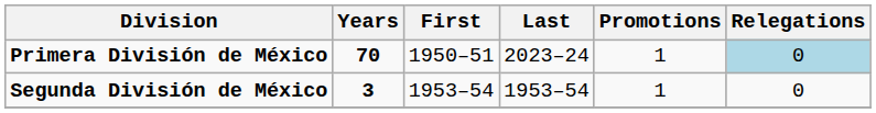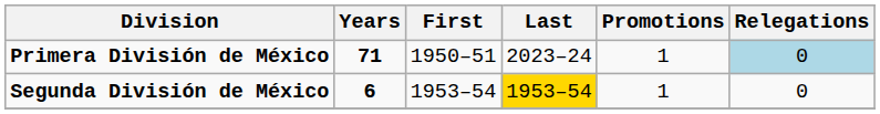 <table class="wikitable sortable" style="font-size:90%; text-align: center;">
 <tr>
 <th>Division</th>
 <th>Years</th>
 <th>First</th>
 <th>Last</th>
 <th>Promotions</th>
 <th>Relegations</th>
 </tr>
 <tr>
 <td align=center><strong>Primera División de México</strong></td>
-<td><strong>70</strong></td>
+<td><strong>71</strong></td>
 <td>1950–51</td>
 <td>2023–24</td>
 <td> 1</td>
 <td style="background: lightblue;"> 0</td>
 </tr>
 <tr>
 <td align=center><strong>Segunda División de México</strong></td>
-<td><strong>3</strong></td>
+<td><strong>6</strong></td>
 <td>1953–54</td>
-<td>1953–54</td>
+<td style="background: gold;">1953–54</td>
 <td> 1</td>
 <td> 0</td>
 </tr>
 <tr>
 </tr>
 </table>
